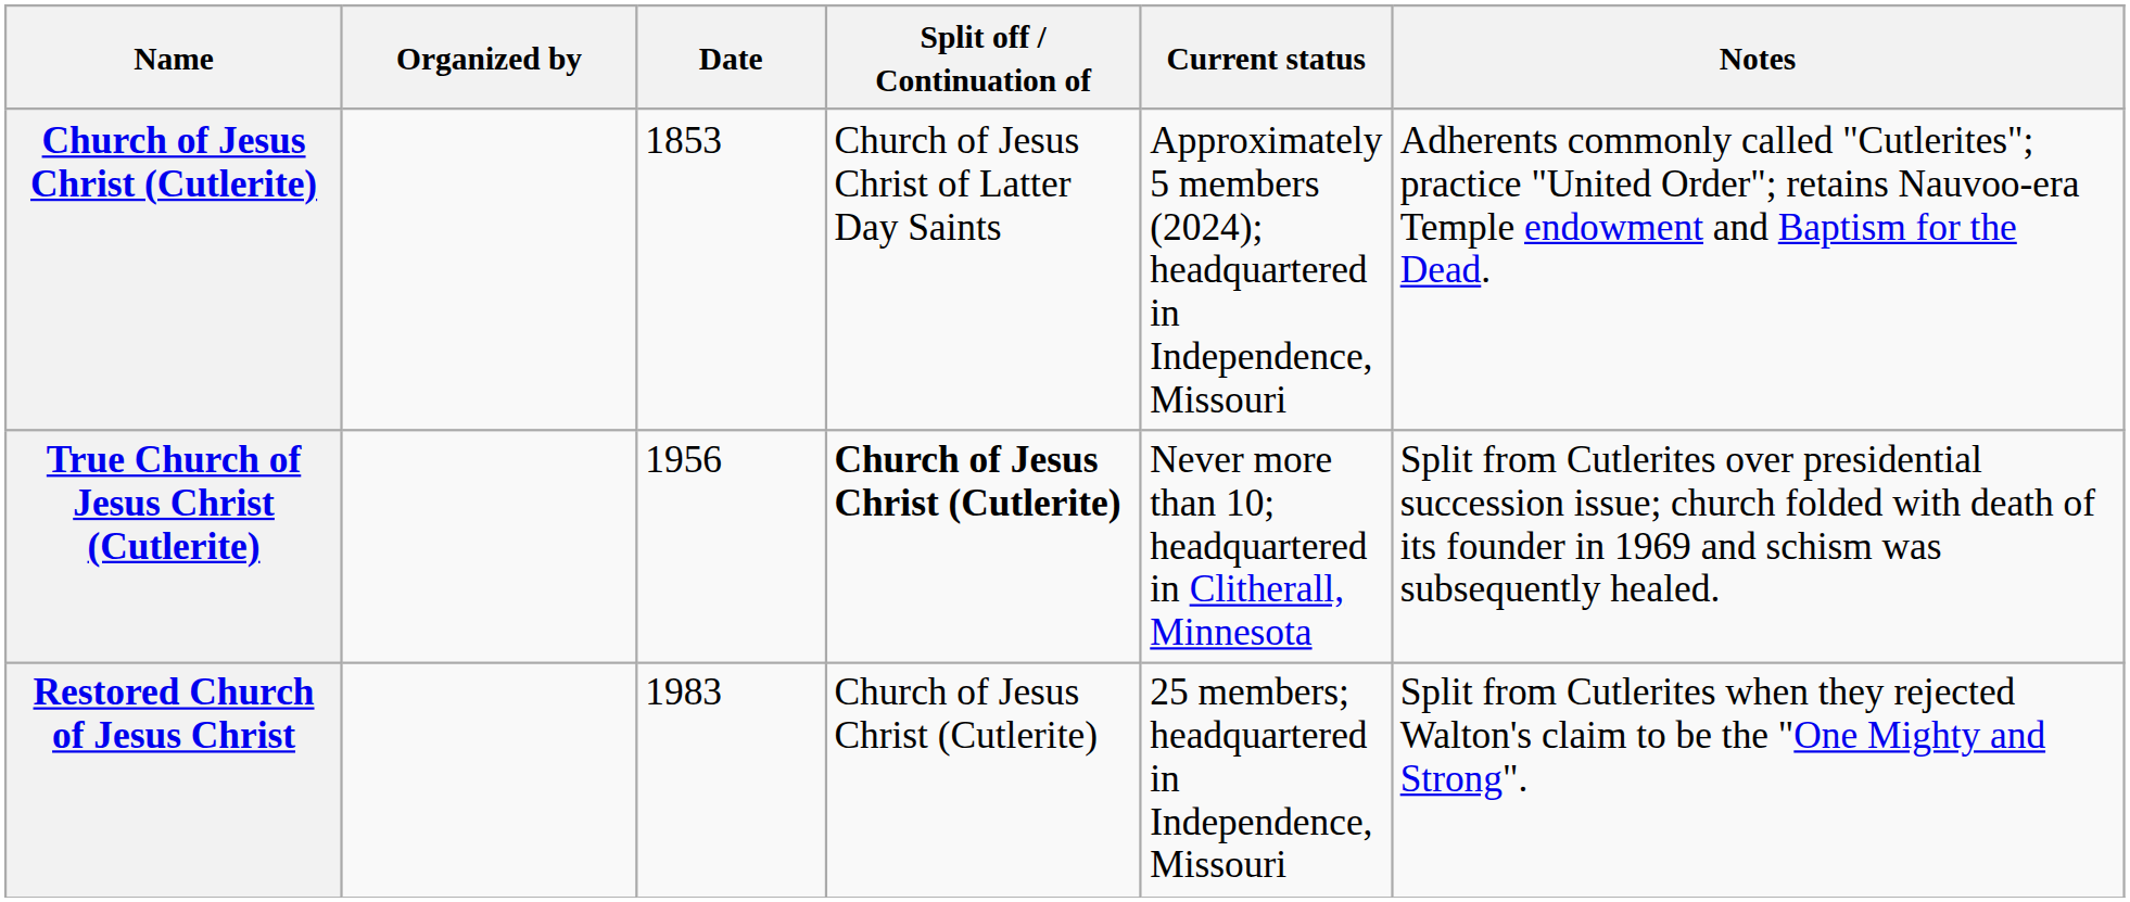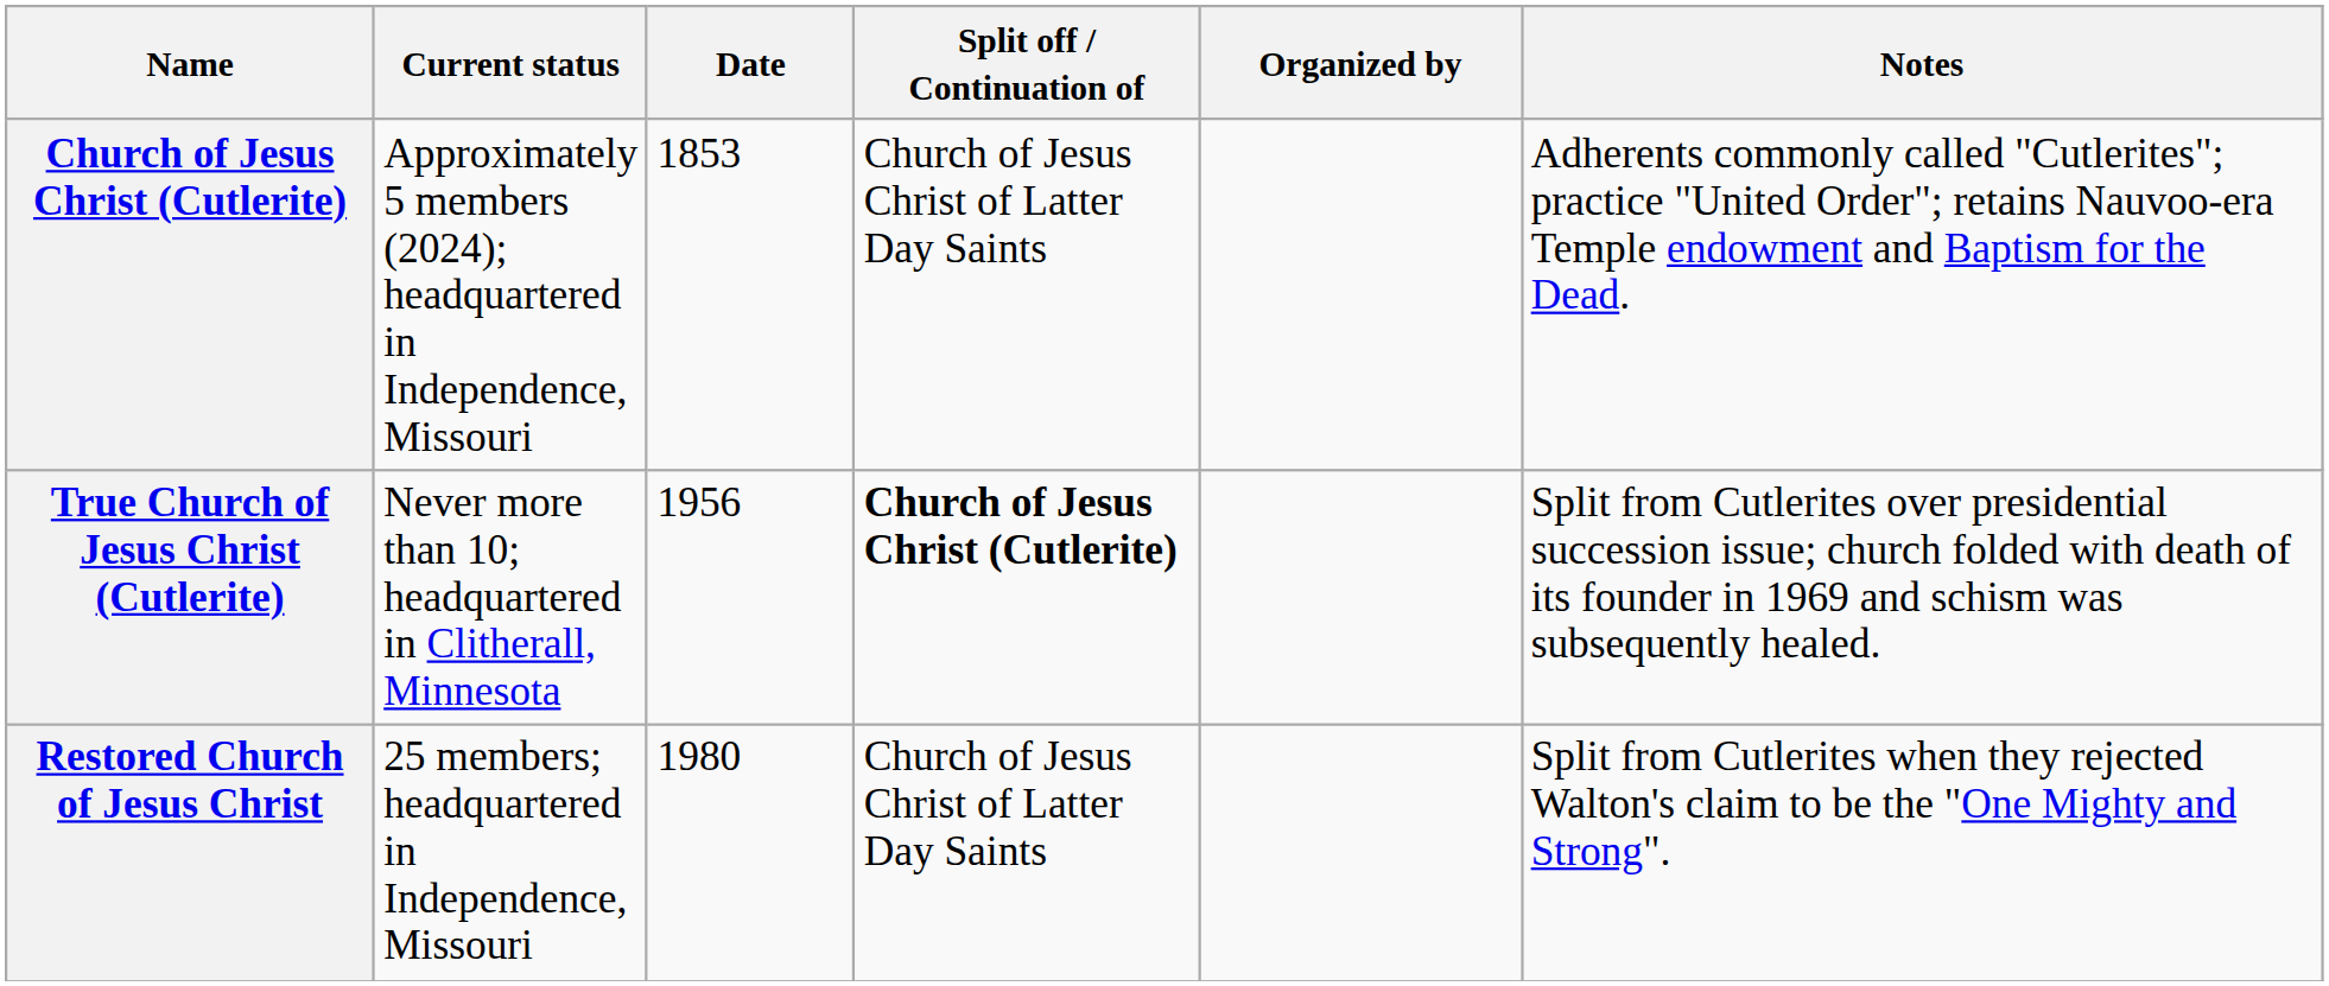 <table class="wikitable sortable" style="width: 100%;">
 <tr>
 <th width="16%"><small>Name</small></th>
-<th width="14%"><small>Organized by</small></th>
+<th width="11%" class="unsortable"><small>Current status</small></th>
 <th width="9%"><small>Date</small></th>
 <th width="15%" class="unsortable"><small>Split off / Continuation of</small></th>
-<th width="11%" class="unsortable"><small>Current status</small></th>
+<th width="14%"><small>Organized by</small></th>
 <th width="35%" class="unsortable"><small>Notes</small></th>
 </tr>
 <tr valign="top">
 <th><a href='#'>Church of Jesus Christ (Cutlerite)</a></th>
-<td></td>
+<td>Approximately 5 members (2024); headquartered in Independence, Missouri</td>
 <td>1853</td>
 <td>Church of Jesus Christ of Latter Day Saints</td>
-<td>Approximately 5 members (2024); headquartered in Independence, Missouri</td>
+<td></td>
 <td>Adherents commonly called "Cutlerites"; practice "United Order"; retains Nauvoo-era Temple <a href='#'>endowment</a> and <a href='#'>Baptism for the Dead</a>.</td>
 </tr>
 <tr valign="top">
 <th><a href='#'>True Church of Jesus Christ (Cutlerite)</a></th>
-<td></td>
+<td>Never more than 10; headquartered in <a href='#'>Clitherall, Minnesota</a></td>
 <td>1956</td>
 <td><strong>Church of Jesus Christ (Cutlerite)</strong></td>
-<td>Never more than 10; headquartered in <a href='#'>Clitherall, Minnesota</a></td>
+<td></td>
 <td>Split from Cutlerites over presidential succession issue; church folded with death of its founder in 1969 and schism was subsequently healed.</td>
 </tr>
 <tr valign="top">
 <th><a href='#'>Restored Church of Jesus Christ</a></th>
+<td>25 members; headquartered in Independence, Missouri</td>
+<td>1980</td>
+<td>Church of Jesus Christ of Latter Day Saints</td>
 <td></td>
-<td>1983</td>
-<td>Church of Jesus Christ (Cutlerite)</td>
-<td>25 members; headquartered in Independence, Missouri</td>
 <td>Split from Cutlerites when they rejected Walton's claim to be the "<a href='#'>One Mighty and Strong</a>".</td>
 </tr>
 </table>
